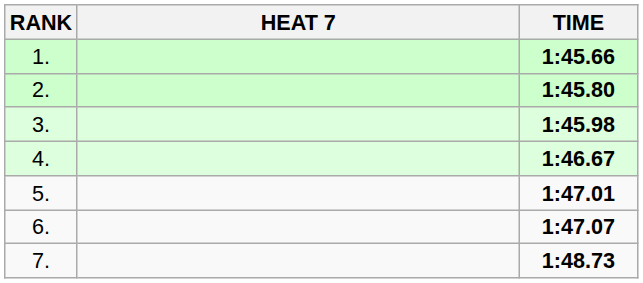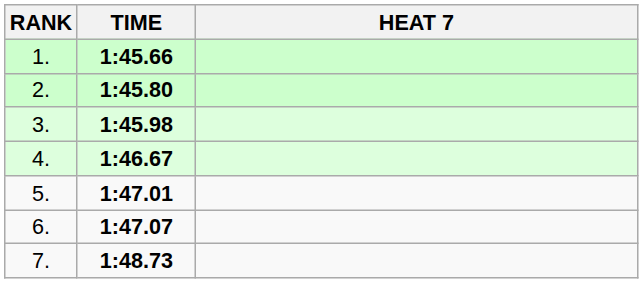 <table class="wikitable" style="border-collapse: collapse; font-size: 90%;">
 <tr>
 <th>RANK</th>
+<th style="width: 5em">TIME</th>
 <th style="width: 20em">HEAT 7</th>
-<th style="width: 5em">TIME</th>
 </tr>
 <tr style="background:#ccffcc;">
 <td align="center">1.</td>
+<td align="center"><strong>1:45.66</strong></td>
 <td></td>
-<td align="center"><strong>1:45.66</strong></td>
 </tr>
 <tr style="background:#ccffcc;">
 <td align="center">2.</td>
+<td align="center"><strong>1:45.80</strong></td>
 <td></td>
-<td align="center"><strong>1:45.80</strong></td>
 </tr>
 <tr style="background:#ddffdd;">
 <td align="center">3.</td>
+<td align="center"><strong>1:45.98</strong></td>
 <td></td>
-<td align="center"><strong>1:45.98</strong></td>
 </tr>
 <tr style="background:#ddffdd;">
 <td align="center">4.</td>
+<td align="center"><strong>1:46.67</strong></td>
 <td></td>
-<td align="center"><strong>1:46.67</strong></td>
 </tr>
 <tr>
 <td align="center">5.</td>
+<td align="center"><strong>1:47.01</strong></td>
 <td></td>
-<td align="center"><strong>1:47.01</strong></td>
 </tr>
 <tr>
 <td align="center">6.</td>
+<td align="center"><strong>1:47.07</strong></td>
 <td></td>
-<td align="center"><strong>1:47.07</strong></td>
 </tr>
 <tr>
 <td align="center">7.</td>
+<td align="center"><strong>1:48.73</strong></td>
 <td></td>
-<td align="center"><strong>1:48.73</strong></td>
 </tr>
 </table>
